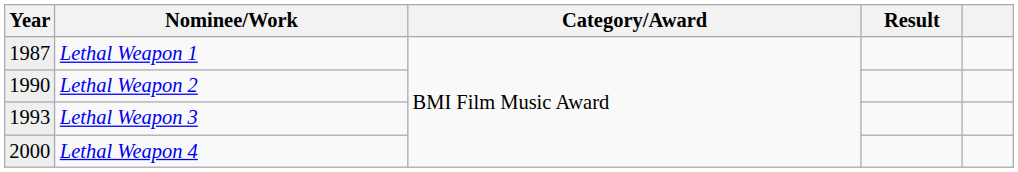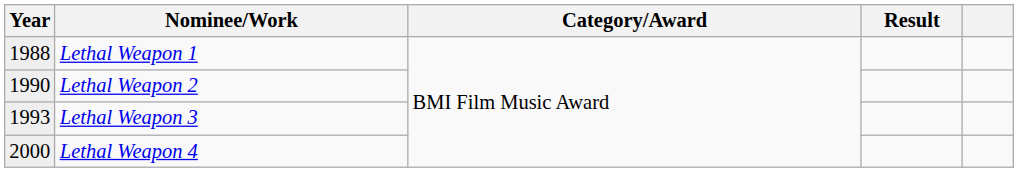 <table class="wikitable">
 <tr>
 <th width=5%>Year</th>
 <th width=35%>Nominee/Work</th>
 <th width=45%>Category/Award</th>
 <th width=10%>Result</th>
 <th width=5%></th>
 </tr>
 <tr>
-<td bgcolor="#efefef">1987</td>
+<td bgcolor="#efefef">1988</td>
 <td><em><a href='#'>Lethal Weapon 1</a></em></td>
 <td rowspan="4">BMI Film Music Award</td>
 <td></td>
 <td style="text-align:center;"></td>
 </tr>
 <tr>
 <td bgcolor="#efefef">1990</td>
 <td><em><a href='#'>Lethal Weapon 2</a></em></td>
 <td></td>
 <td style="text-align:center;"></td>
 </tr>
 <tr>
 <td bgcolor="#efefef">1993</td>
 <td><em><a href='#'>Lethal Weapon 3</a></em></td>
 <td></td>
 <td style="text-align:center;"></td>
 </tr>
 <tr>
 <td bgcolor="#efefef">2000</td>
 <td><em><a href='#'>Lethal Weapon 4</a></em></td>
 <td></td>
 <td style="text-align:center;"></td>
 </tr>
 </table>
